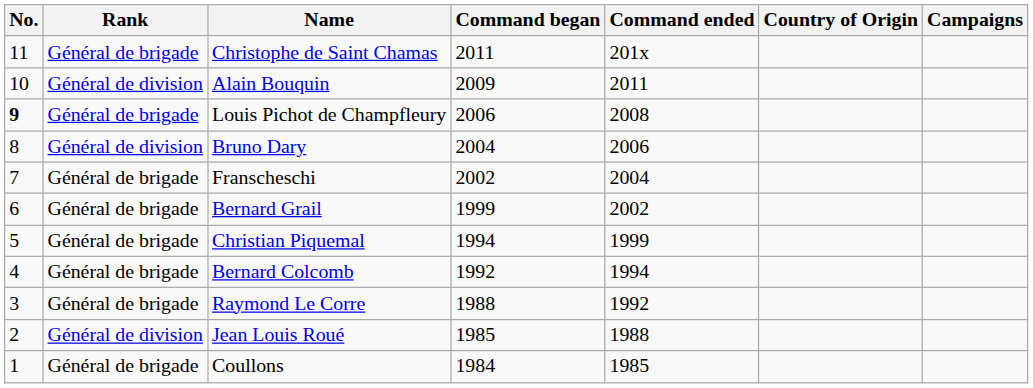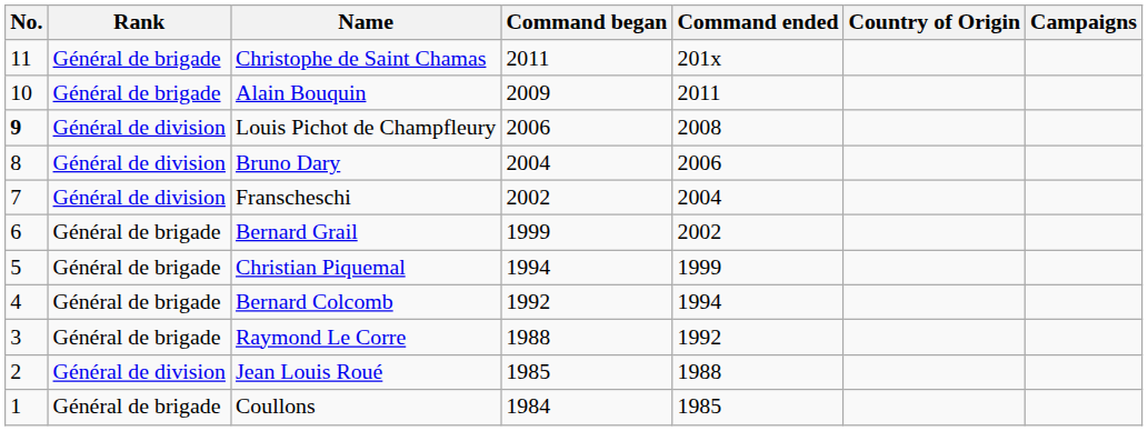 <table class="wikitable">
 <tr>
 <th>No.</th>
 <th>Rank</th>
 <th>Name</th>
 <th>Command began</th>
 <th>Command ended</th>
 <th>Country of Origin</th>
 <th>Campaigns</th>
 </tr>
 <tr>
 <td>11</td>
 <td><a href='#'>Général de brigade</a></td>
 <td><a href='#'>Christophe de Saint Chamas</a></td>
 <td>2011</td>
 <td>201x</td>
 <td></td>
 <td></td>
 </tr>
 <tr>
 <td>10</td>
-<td><a href='#'>Général de division</a></td>
+<td><a href='#'>Général de brigade</a></td>
 <td><a href='#'>Alain Bouquin</a></td>
 <td>2009</td>
 <td>2011</td>
 <td></td>
 <td></td>
 </tr>
 <tr>
 <td><strong>9</strong></td>
-<td><a href='#'>Général de brigade</a></td>
+<td><a href='#'>Général de division</a></td>
 <td>Louis Pichot de Champfleury</td>
 <td>2006</td>
 <td>2008</td>
 <td></td>
 <td></td>
 </tr>
 <tr>
 <td>8</td>
 <td><a href='#'>Général de division</a></td>
 <td><a href='#'>Bruno Dary</a></td>
 <td>2004</td>
 <td>2006</td>
 <td></td>
 <td></td>
 </tr>
 <tr>
 <td>7</td>
-<td>Général de brigade</td>
+<td><a href='#'>Général de division</a></td>
 <td>Franscheschi</td>
 <td>2002</td>
 <td>2004</td>
 <td></td>
 <td></td>
 </tr>
 <tr>
 <td>6</td>
 <td>Général de brigade</td>
 <td><a href='#'>Bernard Grail</a></td>
 <td>1999</td>
 <td>2002</td>
 <td></td>
 <td></td>
 </tr>
 <tr>
 <td>5</td>
 <td>Général de brigade</td>
 <td><a href='#'>Christian Piquemal</a></td>
 <td>1994</td>
 <td>1999</td>
 <td></td>
 <td></td>
 </tr>
 <tr>
 <td>4</td>
 <td>Général de brigade</td>
 <td><a href='#'>Bernard Colcomb</a></td>
 <td>1992</td>
 <td>1994</td>
 <td></td>
 <td></td>
 </tr>
 <tr>
 <td>3</td>
 <td>Général de brigade</td>
 <td><a href='#'>Raymond Le Corre</a></td>
 <td>1988</td>
 <td>1992</td>
 <td></td>
 <td></td>
 </tr>
 <tr>
 <td>2</td>
 <td><a href='#'>Général de division</a></td>
 <td><a href='#'>Jean Louis Roué</a></td>
 <td>1985</td>
 <td>1988</td>
 <td></td>
 <td></td>
 </tr>
 <tr>
 <td>1</td>
 <td>Général de brigade</td>
 <td>Coullons</td>
 <td>1984</td>
 <td>1985</td>
 <td></td>
 <td></td>
 </tr>
 </table>
